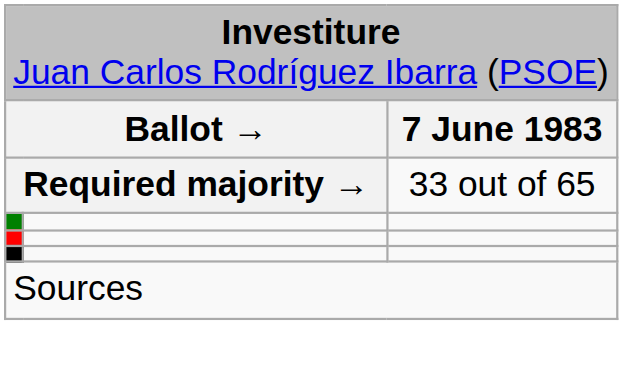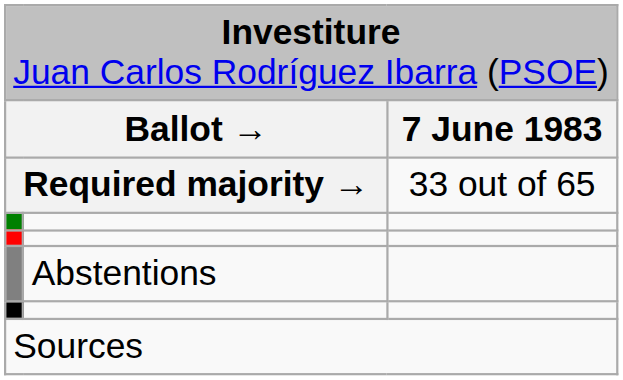 <table class="wikitable" style="text-align:center;">
 <tr>
 <td colspan="3" align="center" bgcolor="#C0C0C0"><strong>Investiture</strong><br><a href='#'>Juan Carlos Rodríguez Ibarra</a> (<a href='#'>PSOE</a>)</td>
 </tr>
 <tr>
 <th colspan="2" width="150px">Ballot →</th>
 <th>7 June 1983</th>
 </tr>
 <tr>
 <th colspan="2">Required majority →</th>
 <td>33 out of 65 </td>
 </tr>
 <tr>
 <th width="1px" style="background:green;"></th>
 <td align="left"></td>
 <td></td>
 </tr>
 <tr>
 <th style="color:inherit;background:red;"></th>
 <td align="left"></td>
 <td></td>
 </tr>
 <tr>
+<th style="color:inherit;background:gray;"></th>
+<td align="left"><span>Abstentions</span></td>
+<td></td>
+</tr>
+<tr>
 <th style="color:inherit;background:black;"></th>
 <td align="left"></td>
 <td></td>
 </tr>
 <tr>
 <td align="left" colspan="3">Sources</td>
 </tr>
 </table>
